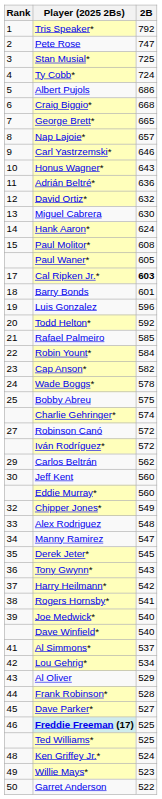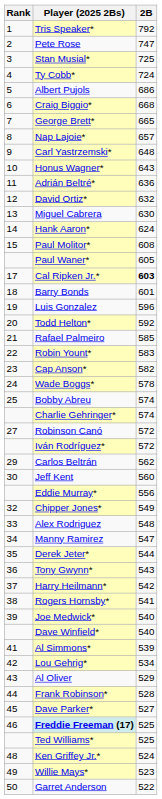 <table class="wikitable" style="float:left;">
 <tr>
 <th>Rank</th>
 <th>Player (2025 2Bs)</th>
 <th>2B</th>
 </tr>
 <tr>
 <td>1</td>
 <td style="background:#ffffbb;"><a href='#'>Tris Speaker</a>*</td>
 <td>792</td>
 </tr>
 <tr>
 <td>2</td>
 <td><a href='#'>Pete Rose</a></td>
 <td>747</td>
 </tr>
 <tr>
 <td>3</td>
 <td style="background:#ffffbb;"><a href='#'>Stan Musial</a>*</td>
 <td>725</td>
 </tr>
 <tr>
 <td>4</td>
 <td style="background:#ffffbb;"><a href='#'>Ty Cobb</a>*</td>
 <td>724</td>
 </tr>
 <tr>
 <td>5</td>
 <td><a href='#'>Albert Pujols</a></td>
 <td>686</td>
 </tr>
 <tr>
 <td>6</td>
 <td style="background:#ffffbb;"><a href='#'>Craig Biggio</a>*</td>
 <td>668</td>
 </tr>
 <tr>
 <td>7</td>
 <td style="background:#ffffbb;"><a href='#'>George Brett</a>*</td>
 <td>665</td>
 </tr>
 <tr>
 <td>8</td>
 <td style="background:#ffffbb;"><a href='#'>Nap Lajoie</a>*</td>
 <td>657</td>
 </tr>
 <tr>
 <td>9</td>
 <td style="background:#ffffbb;"><a href='#'>Carl Yastrzemski</a>*</td>
-<td>646</td>
+<td>648</td>
 </tr>
 <tr>
 <td>10</td>
 <td style="background:#ffffbb;"><a href='#'>Honus Wagner</a>*</td>
 <td>643</td>
 </tr>
 <tr>
 <td>11</td>
 <td style="background:#ffffbb;"><a href='#'>Adrián Beltré</a>*</td>
 <td>636</td>
 </tr>
 <tr>
 <td>12</td>
 <td style="background:#ffffbb;"><a href='#'>David Ortiz</a>*</td>
 <td>632</td>
 </tr>
 <tr>
 <td>13</td>
 <td><a href='#'>Miguel Cabrera</a></td>
 <td>630</td>
 </tr>
 <tr>
 <td>14</td>
 <td style="background:#ffffbb;"><a href='#'>Hank Aaron</a>*</td>
 <td>624</td>
 </tr>
 <tr>
 <td>15</td>
 <td style="background:#ffffbb;"><a href='#'>Paul Molitor</a>*</td>
 <td>608</td>
 </tr>
 <tr>
 <td></td>
 <td style="background:#ffffbb;"><a href='#'>Paul Waner</a>*</td>
 <td>605</td>
 </tr>
 <tr>
 <td>17</td>
 <td style="background:#ffffbb;"><a href='#'>Cal Ripken Jr.</a>*</td>
 <td><strong>603</strong></td>
 </tr>
 <tr>
 <td>18</td>
 <td><a href='#'>Barry Bonds</a></td>
 <td>601</td>
 </tr>
 <tr>
 <td>19</td>
 <td><a href='#'>Luis Gonzalez</a></td>
 <td>596</td>
 </tr>
 <tr>
 <td>20</td>
 <td style="background:#ffffbb;"><a href='#'>Todd Helton</a>*</td>
 <td>592</td>
 </tr>
 <tr>
 <td>21</td>
 <td><a href='#'>Rafael Palmeiro</a></td>
 <td>585</td>
 </tr>
 <tr>
 <td>22</td>
 <td style="background:#ffffbb;"><a href='#'>Robin Yount</a>*</td>
-<td>584</td>
+<td>583</td>
 </tr>
 <tr>
 <td>23</td>
 <td style="background:#ffffbb;"><a href='#'>Cap Anson</a>*</td>
 <td>582</td>
 </tr>
 <tr>
 <td>24</td>
 <td style="background:#ffffbb;"><a href='#'>Wade Boggs</a>*</td>
 <td>578</td>
 </tr>
 <tr>
 <td>25</td>
 <td><a href='#'>Bobby Abreu</a></td>
-<td>575</td>
+<td>574</td>
 </tr>
 <tr>
 <td></td>
 <td style="background:#ffffbb;"><a href='#'>Charlie Gehringer</a>*</td>
 <td>574</td>
 </tr>
 <tr>
 <td>27</td>
 <td><a href='#'>Robinson Canó</a></td>
 <td>572</td>
 </tr>
 <tr>
 <td></td>
 <td style="background:#ffffbb;"><a href='#'>Iván Rodríguez</a>*</td>
 <td>572</td>
 </tr>
 <tr>
 <td>29</td>
 <td><a href='#'>Carlos Beltrán</a></td>
 <td>562</td>
 </tr>
 <tr>
 <td>30</td>
 <td><a href='#'>Jeff Kent</a></td>
 <td>560</td>
 </tr>
 <tr>
 <td></td>
 <td style="background:#ffffbb;"><a href='#'>Eddie Murray</a>*</td>
-<td>560</td>
+<td>556</td>
 </tr>
 <tr>
 <td>32</td>
 <td style="background:#ffffbb;"><a href='#'>Chipper Jones</a>*</td>
 <td>549</td>
 </tr>
 <tr>
 <td>33</td>
 <td><a href='#'>Alex Rodriguez</a></td>
 <td>548</td>
 </tr>
 <tr>
 <td>34</td>
 <td><a href='#'>Manny Ramirez</a></td>
 <td>547</td>
 </tr>
 <tr>
 <td>35</td>
 <td style="background:#ffffbb;"><a href='#'>Derek Jeter</a>*</td>
-<td>545</td>
+<td>544</td>
 </tr>
 <tr>
 <td>36</td>
 <td style="background:#ffffbb;"><a href='#'>Tony Gwynn</a>*</td>
 <td>543</td>
 </tr>
 <tr>
 <td>37</td>
 <td style="background:#ffffbb;"><a href='#'>Harry Heilmann</a>*</td>
 <td>542</td>
 </tr>
 <tr>
 <td>38</td>
 <td style="background:#ffffbb;"><a href='#'>Rogers Hornsby</a>*</td>
 <td>541</td>
 </tr>
 <tr>
 <td>39</td>
 <td style="background:#ffffbb;"><a href='#'>Joe Medwick</a>*</td>
 <td>540</td>
 </tr>
 <tr>
 <td></td>
 <td style="background:#ffffbb;"><a href='#'>Dave Winfield</a>*</td>
 <td>540</td>
 </tr>
 <tr>
 <td>41</td>
 <td style="background:#ffffbb;"><a href='#'>Al Simmons</a>*</td>
-<td>537</td>
+<td>539</td>
 </tr>
 <tr>
 <td>42</td>
 <td style="background:#ffffbb;"><a href='#'>Lou Gehrig</a>*</td>
 <td>534</td>
 </tr>
 <tr>
 <td>43</td>
 <td><a href='#'>Al Oliver</a></td>
 <td>529</td>
 </tr>
 <tr>
 <td>44</td>
 <td style="background:#ffffbb;"><a href='#'>Frank Robinson</a>*</td>
 <td>528</td>
 </tr>
 <tr>
 <td>45</td>
 <td style="background:#ffffbb;"><a href='#'>Dave Parker</a>*</td>
 <td>527</td>
 </tr>
 <tr>
 <td>46</td>
 <td style="background:#cfecec;"><strong><a href='#'>Freddie Freeman</a> (17)</strong></td>
 <td>525</td>
 </tr>
 <tr>
 <td></td>
 <td style="background:#ffffbb;"><a href='#'>Ted Williams</a>*</td>
 <td>525</td>
 </tr>
 <tr>
 <td>48</td>
 <td style="background:#ffffbb;"><a href='#'>Ken Griffey Jr.</a>*</td>
 <td>524</td>
 </tr>
 <tr>
 <td>49</td>
 <td style="background:#ffffbb;"><a href='#'>Willie Mays</a>*</td>
 <td>523</td>
 </tr>
 <tr>
 <td>50</td>
 <td><a href='#'>Garret Anderson</a></td>
 <td>522</td>
 </tr>
 </table>
